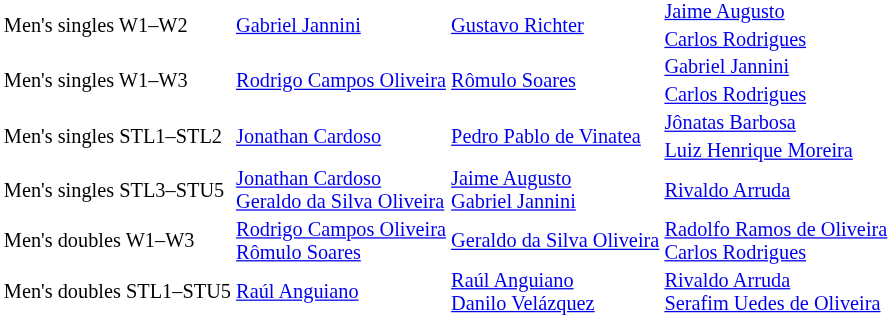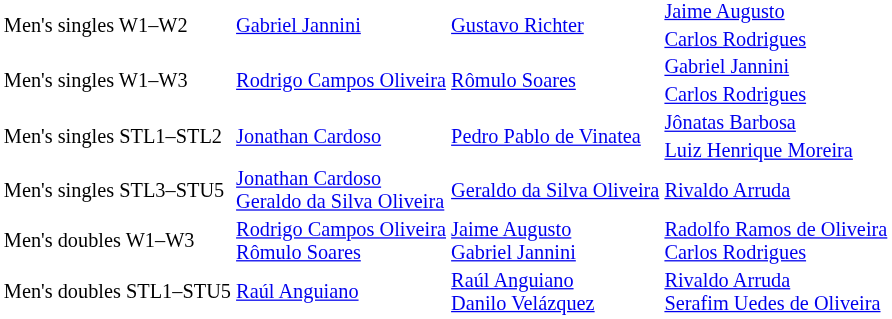 <table>
 <tr>
 <td rowspan="2">Men's singles W1–W2</td>
 <td rowspan="2"> <a href='#'>Gabriel Jannini</a></td>
 <td rowspan="2"> <a href='#'>Gustavo Richter</a></td>
 <td> <a href='#'>Jaime Augusto</a></td>
 </tr>
 <tr>
 <td> <a href='#'>Carlos Rodrigues</a></td>
 </tr>
 <tr>
 <td rowspan="2">Men's singles W1–W3</td>
 <td rowspan="2"> <a href='#'>Rodrigo Campos Oliveira</a></td>
 <td rowspan="2"> <a href='#'>Rômulo Soares</a></td>
 <td> <a href='#'>Gabriel Jannini</a></td>
 </tr>
 <tr>
 <td> <a href='#'>Carlos Rodrigues</a></td>
 </tr>
 <tr>
 <td rowspan="2">Men's singles STL1–STL2</td>
 <td rowspan="2"> <a href='#'>Jonathan Cardoso</a></td>
 <td rowspan="2"> <a href='#'>Pedro Pablo de Vinatea</a></td>
 <td> <a href='#'>Jônatas Barbosa</a></td>
 </tr>
 <tr>
 <td> <a href='#'>Luiz Henrique Moreira</a></td>
 </tr>
 <tr>
 <td>Men's singles STL3–STU5</td>
 <td> <a href='#'>Jonathan Cardoso</a> <br> <a href='#'>Geraldo da Silva Oliveira</a></td>
-<td> <a href='#'>Jaime Augusto</a> <br> <a href='#'>Gabriel Jannini</a></td>
+<td> <a href='#'>Geraldo da Silva Oliveira</a></td>
 <td> <a href='#'>Rivaldo Arruda</a></td>
 </tr>
 <tr>
 <td>Men's doubles W1–W3</td>
 <td> <a href='#'>Rodrigo Campos Oliveira</a> <br> <a href='#'>Rômulo Soares</a></td>
-<td> <a href='#'>Geraldo da Silva Oliveira</a></td>
+<td> <a href='#'>Jaime Augusto</a> <br> <a href='#'>Gabriel Jannini</a></td>
 <td> <a href='#'>Radolfo Ramos de Oliveira</a><br> <a href='#'>Carlos Rodrigues</a></td>
 </tr>
 <tr>
 <td>Men's doubles STL1–STU5</td>
 <td> <a href='#'>Raúl Anguiano</a></td>
 <td> <a href='#'>Raúl Anguiano</a> <br> <a href='#'>Danilo Velázquez</a></td>
 <td> <a href='#'>Rivaldo Arruda</a> <br> <a href='#'>Serafim Uedes de Oliveira</a></td>
 </tr>
 </table>
